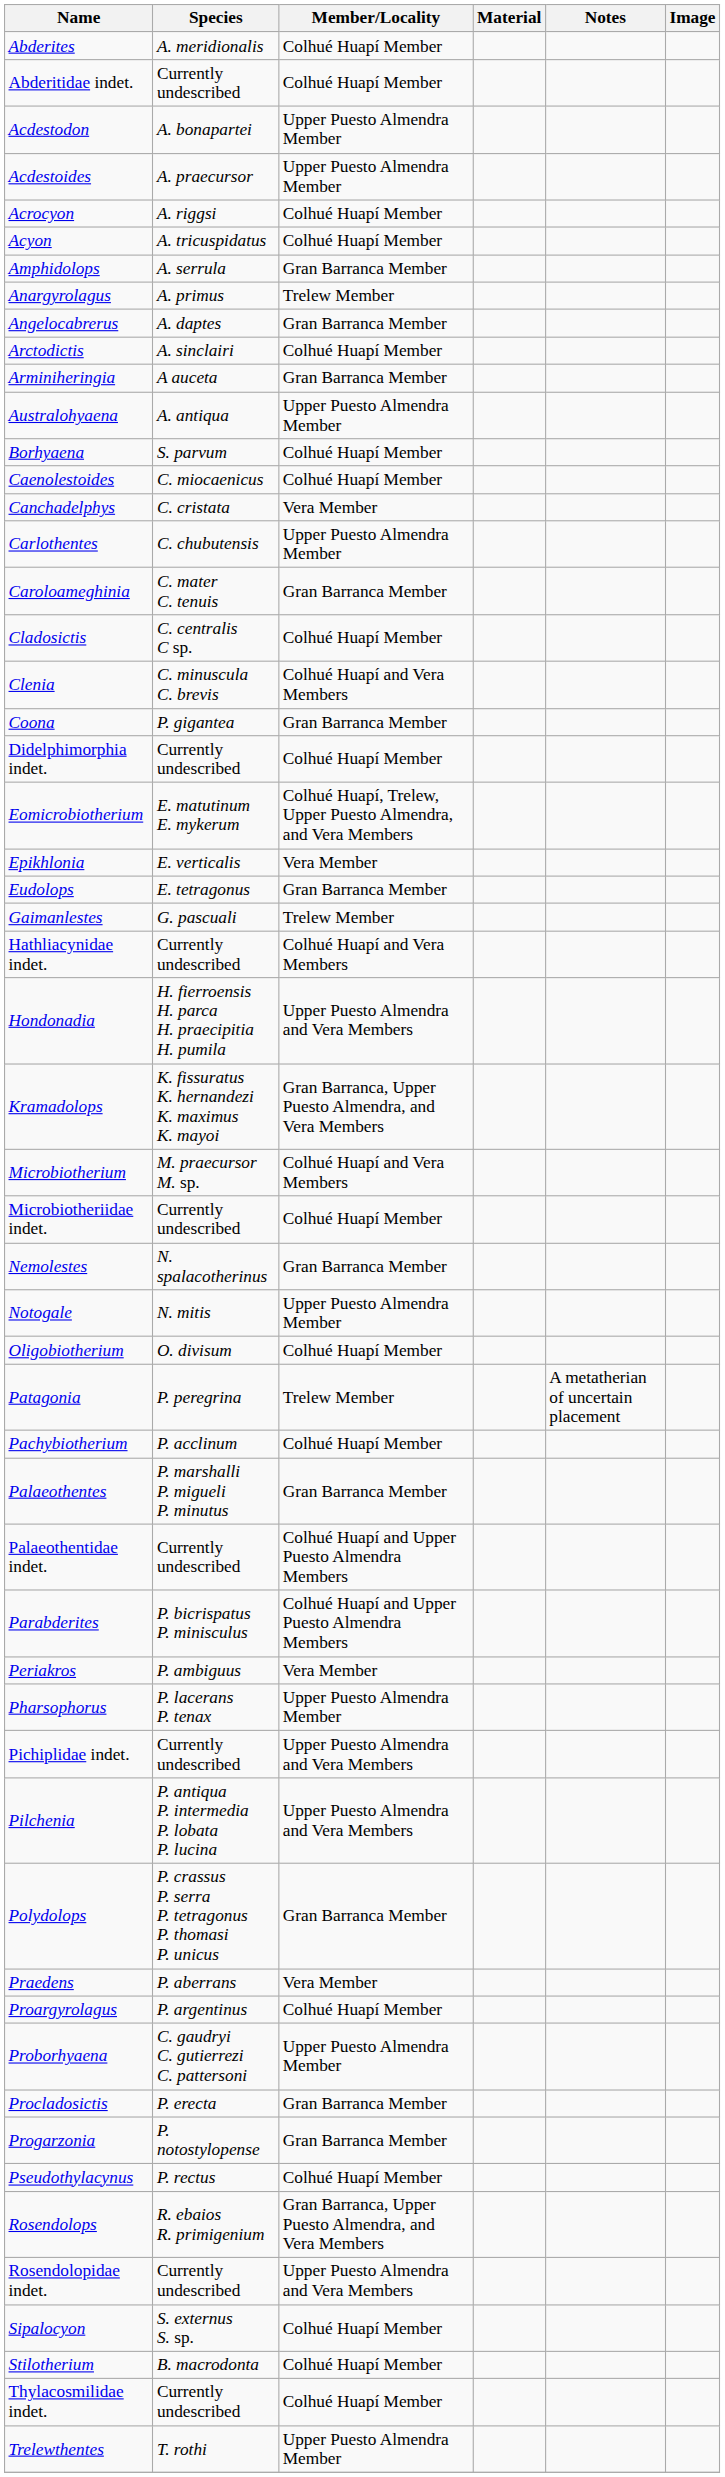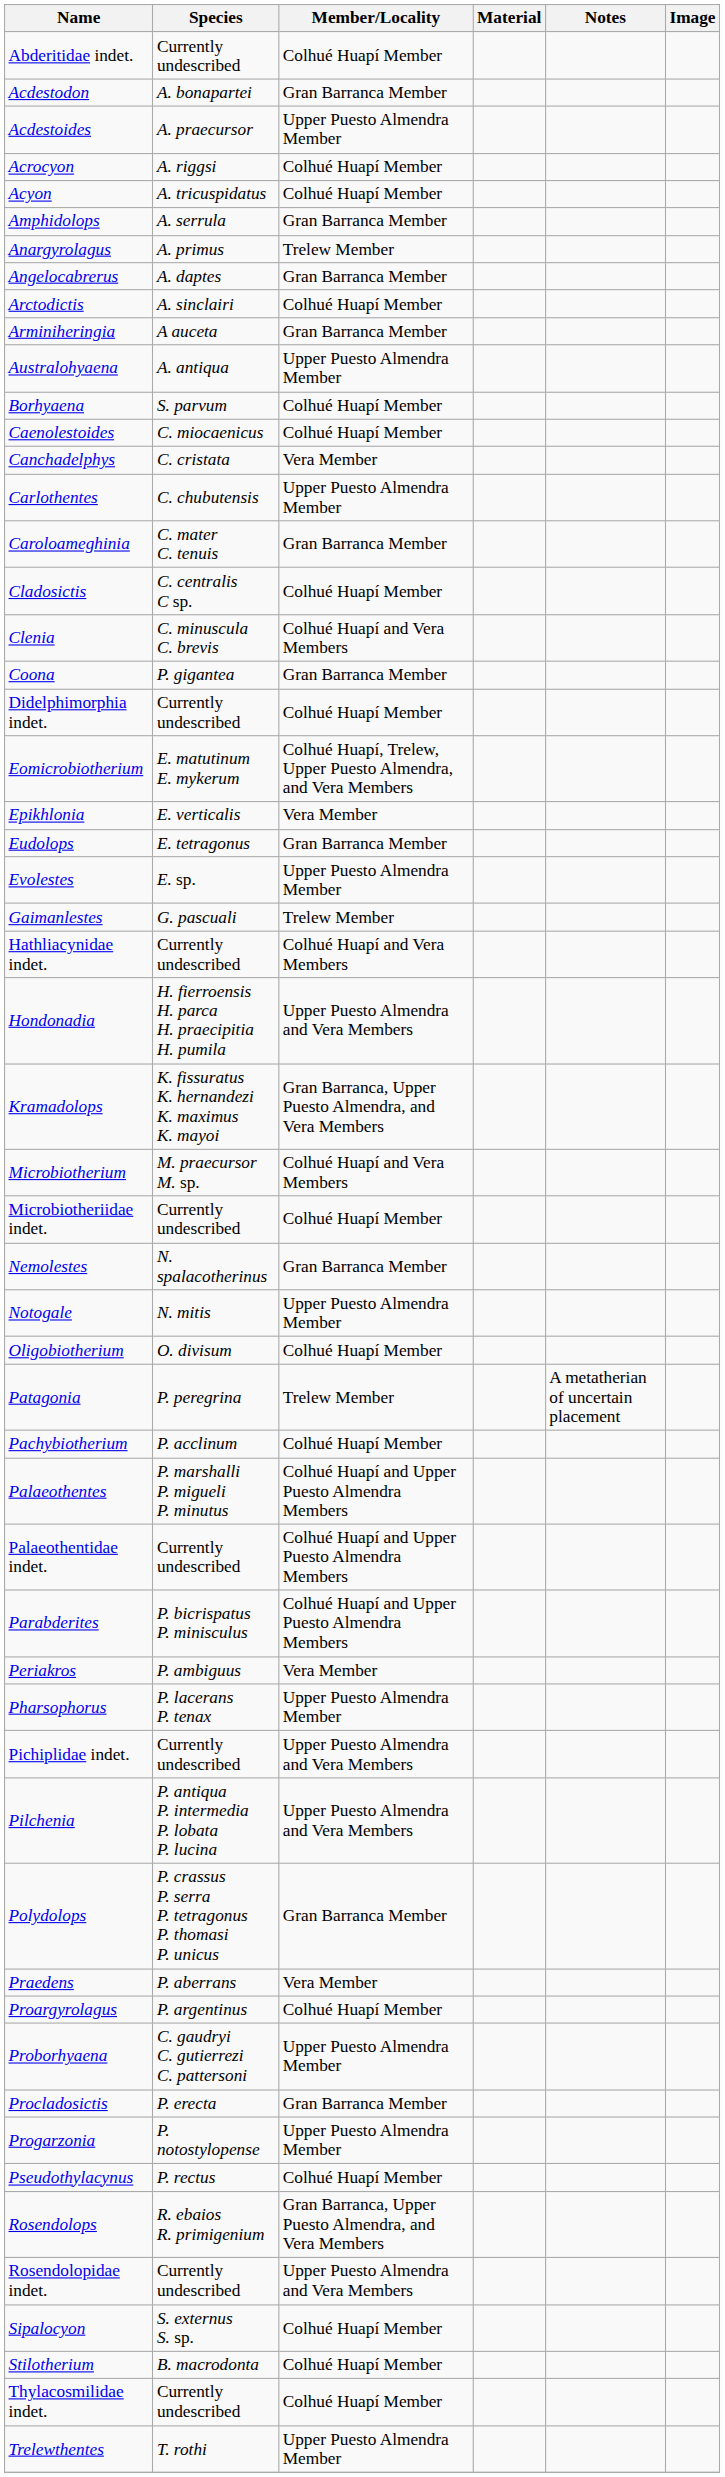 <table class="wikitable" align="center" width="75%">
 <tr>
 <th>Name</th>
 <th>Species</th>
 <th>Member/Locality</th>
 <th>Material</th>
 <th>Notes</th>
 <th>Image</th>
-</tr>
-<tr>
-<td><em><a href='#'>Abderites</a></em></td>
-<td><em>A. meridionalis</em></td>
-<td>Colhué Huapí Member</td>
-<td></td>
-<td></td>
-<td></td>
 </tr>
 <tr>
 <td><a href='#'>Abderitidae</a> indet.</td>
 <td>Currently undescribed</td>
 <td>Colhué Huapí Member</td>
 <td></td>
 <td></td>
 <td></td>
 </tr>
 <tr>
 <td><em><a href='#'>Acdestodon</a></em></td>
 <td><em>A. bonapartei</em></td>
-<td>Upper Puesto Almendra Member</td>
+<td>Gran Barranca Member</td>
 <td></td>
 <td></td>
 <td></td>
 </tr>
 <tr>
 <td><em><a href='#'>Acdestoides</a></em></td>
 <td><em>A. praecursor</em></td>
 <td>Upper Puesto Almendra Member</td>
 <td></td>
 <td></td>
 <td></td>
 </tr>
 <tr>
 <td><em><a href='#'>Acrocyon</a></em></td>
 <td><em>A. riggsi</em></td>
 <td>Colhué Huapí Member</td>
 <td></td>
 <td></td>
 <td></td>
 </tr>
 <tr>
 <td><em><a href='#'>Acyon</a></em></td>
 <td><em>A. tricuspidatus</em></td>
 <td>Colhué Huapí Member</td>
 <td></td>
 <td></td>
 <td></td>
 </tr>
 <tr>
 <td><em><a href='#'>Amphidolops</a></em></td>
 <td><em>A. serrula</em></td>
 <td>Gran Barranca Member</td>
 <td></td>
 <td></td>
 <td></td>
 </tr>
 <tr>
 <td><em><a href='#'>Anargyrolagus</a></em></td>
 <td><em>A. primus</em></td>
 <td>Trelew Member</td>
 <td></td>
 <td></td>
 <td></td>
 </tr>
 <tr>
 <td><em><a href='#'>Angelocabrerus</a></em></td>
 <td><em>A. daptes</em></td>
 <td>Gran Barranca Member</td>
 <td></td>
 <td></td>
 <td></td>
 </tr>
 <tr>
 <td><em><a href='#'>Arctodictis</a></em></td>
 <td><em>A. sinclairi</em></td>
 <td>Colhué Huapí Member</td>
 <td></td>
 <td></td>
 <td></td>
 </tr>
 <tr>
 <td><em><a href='#'>Arminiheringia</a></em></td>
 <td><em>A auceta</em></td>
 <td>Gran Barranca Member</td>
 <td></td>
 <td></td>
 <td></td>
 </tr>
 <tr>
 <td><em><a href='#'>Australohyaena</a></em></td>
 <td><em>A. antiqua</em></td>
 <td>Upper Puesto Almendra Member</td>
 <td></td>
 <td></td>
 <td></td>
 </tr>
 <tr>
 <td><em><a href='#'>Borhyaena</a></em></td>
 <td><em>S. parvum</em></td>
 <td>Colhué Huapí Member</td>
 <td></td>
 <td></td>
 <td></td>
 </tr>
 <tr>
 <td><em><a href='#'>Caenolestoides</a></em></td>
 <td><em>C. miocaenicus</em></td>
 <td>Colhué Huapí Member</td>
 <td></td>
 <td></td>
 <td></td>
 </tr>
 <tr>
 <td><em><a href='#'>Canchadelphys</a></em></td>
 <td><em>C. cristata</em></td>
 <td>Vera Member</td>
 <td></td>
 <td></td>
 <td></td>
 </tr>
 <tr>
 <td><em><a href='#'>Carlothentes</a></em></td>
 <td><em>C. chubutensis</em></td>
 <td>Upper Puesto Almendra Member</td>
 <td></td>
 <td></td>
 <td></td>
 </tr>
 <tr>
 <td><em><a href='#'>Caroloameghinia</a></em></td>
 <td><em>C. mater</em><br><em>C. tenuis</em></td>
 <td>Gran Barranca Member</td>
 <td></td>
 <td></td>
 <td></td>
 </tr>
 <tr>
 <td><em><a href='#'>Cladosictis</a></em></td>
 <td><em>C. centralis</em><br><em>C</em> sp.</td>
 <td>Colhué Huapí Member</td>
 <td></td>
 <td></td>
 <td></td>
 </tr>
 <tr>
 <td><em><a href='#'>Clenia</a></em></td>
 <td><em>C. minuscula</em><br><em>C. brevis</em></td>
 <td>Colhué Huapí and Vera Members</td>
 <td></td>
 <td></td>
 <td></td>
 </tr>
 <tr>
 <td><em><a href='#'>Coona</a></em></td>
 <td><em>P. gigantea</em></td>
 <td>Gran Barranca Member</td>
 <td></td>
 <td></td>
 <td></td>
 </tr>
 <tr>
 <td><a href='#'>Didelphimorphia</a> indet.</td>
 <td>Currently undescribed</td>
 <td>Colhué Huapí Member</td>
 <td></td>
 <td></td>
 <td></td>
 </tr>
 <tr>
 <td><em><a href='#'>Eomicrobiotherium</a></em></td>
 <td><em>E. matutinum</em><br><em>E. mykerum</em></td>
 <td>Colhué Huapí, Trelew, Upper Puesto Almendra, and Vera Members</td>
 <td></td>
 <td></td>
 <td></td>
 </tr>
 <tr>
 <td><em><a href='#'>Epikhlonia</a></em></td>
 <td><em>E. verticalis</em></td>
 <td>Vera Member</td>
 <td></td>
 <td></td>
 <td></td>
 </tr>
 <tr>
 <td><em><a href='#'>Eudolops</a></em></td>
 <td><em>E. tetragonus</em></td>
 <td>Gran Barranca Member</td>
 <td></td>
 <td></td>
 <td></td>
 </tr>
 <tr>
+<td><em><a href='#'>Evolestes</a></em></td>
+<td><em>E.</em> sp.</td>
+<td>Upper Puesto Almendra Member</td>
+<td></td>
+<td></td>
+<td></td>
+</tr>
+<tr>
 <td><em><a href='#'>Gaimanlestes</a></em></td>
 <td><em>G. pascuali</em></td>
 <td>Trelew Member</td>
 <td></td>
 <td></td>
 <td></td>
 </tr>
 <tr>
 <td><a href='#'>Hathliacynidae</a> indet.</td>
 <td>Currently undescribed</td>
 <td>Colhué Huapí and Vera Members</td>
 <td></td>
 <td></td>
 <td></td>
 </tr>
 <tr>
 <td><em><a href='#'>Hondonadia</a></em></td>
 <td><em>H. fierroensis</em><br><em>H. parca</em><br><em>H. praecipitia</em><br><em>H. pumila</em></td>
 <td>Upper Puesto Almendra and Vera Members</td>
 <td></td>
 <td></td>
 <td></td>
 </tr>
 <tr>
 <td><em><a href='#'>Kramadolops</a></em></td>
 <td><em>K. fissuratus</em><br><em>K. hernandezi</em><br><em>K. maximus</em><br><em>K. mayoi</em></td>
 <td>Gran Barranca, Upper Puesto Almendra, and Vera Members</td>
 <td></td>
 <td></td>
 <td></td>
 </tr>
 <tr>
 <td><em><a href='#'>Microbiotherium</a></em></td>
 <td><em>M. praecursor</em><br><em>M.</em> sp.</td>
 <td>Colhué Huapí and Vera Members</td>
 <td></td>
 <td></td>
 <td></td>
 </tr>
 <tr>
 <td><a href='#'>Microbiotheriidae</a> indet.</td>
 <td>Currently undescribed</td>
 <td>Colhué Huapí Member</td>
 <td></td>
 <td></td>
 <td></td>
 </tr>
 <tr>
 <td><em><a href='#'>Nemolestes</a></em></td>
 <td><em>N. spalacotherinus</em></td>
 <td>Gran Barranca Member</td>
 <td></td>
 <td></td>
 <td></td>
 </tr>
 <tr>
 <td><em><a href='#'>Notogale</a></em></td>
 <td><em>N. mitis</em></td>
 <td>Upper Puesto Almendra Member</td>
 <td></td>
 <td></td>
 <td></td>
 </tr>
 <tr>
 <td><em><a href='#'>Oligobiotherium</a></em></td>
 <td><em>O. divisum</em></td>
 <td>Colhué Huapí Member</td>
 <td></td>
 <td></td>
 <td></td>
 </tr>
 <tr>
 <td><em><a href='#'>Patagonia</a></em></td>
 <td><em>P. peregrina</em></td>
 <td>Trelew Member</td>
 <td></td>
 <td>A metatherian of uncertain placement</td>
 <td></td>
 </tr>
 <tr>
 <td><em><a href='#'>Pachybiotherium</a></em></td>
 <td><em>P. acclinum</em></td>
 <td>Colhué Huapí Member</td>
 <td></td>
 <td></td>
 <td></td>
 </tr>
 <tr>
 <td><em><a href='#'>Palaeothentes</a></em></td>
 <td><em>P. marshalli</em><br><em>P. migueli</em><br><em>P. minutus</em></td>
-<td>Gran Barranca Member</td>
+<td>Colhué Huapí and Upper Puesto Almendra Members</td>
 <td></td>
 <td></td>
 <td></td>
 </tr>
 <tr>
 <td><a href='#'>Palaeothentidae</a> indet.</td>
 <td>Currently undescribed</td>
 <td>Colhué Huapí and Upper Puesto Almendra Members</td>
 <td></td>
 <td></td>
 <td></td>
 </tr>
 <tr>
 <td><em><a href='#'>Parabderites</a></em></td>
 <td><em>P. bicrispatus</em><br><em>P. minisculus</em></td>
 <td>Colhué Huapí and Upper Puesto Almendra Members</td>
 <td></td>
 <td></td>
 <td></td>
 </tr>
 <tr>
 <td><em><a href='#'>Periakros</a></em></td>
 <td><em>P. ambiguus</em></td>
 <td>Vera Member</td>
 <td></td>
 <td></td>
 <td></td>
 </tr>
 <tr>
 <td><em><a href='#'>Pharsophorus</a></em></td>
 <td><em>P. lacerans</em><br><em>P. tenax</em></td>
 <td>Upper Puesto Almendra Member</td>
 <td></td>
 <td></td>
 <td></td>
 </tr>
 <tr>
 <td><a href='#'>Pichiplidae</a> indet.</td>
 <td>Currently undescribed</td>
 <td>Upper Puesto Almendra and Vera Members</td>
 <td></td>
 <td></td>
 <td></td>
 </tr>
 <tr>
 <td><em><a href='#'>Pilchenia</a></em></td>
 <td><em>P. antiqua</em><br><em>P. intermedia</em><br><em>P. lobata</em><br><em>P. lucina</em></td>
 <td>Upper Puesto Almendra and Vera Members</td>
 <td></td>
 <td></td>
 <td></td>
 </tr>
 <tr>
 <td><em><a href='#'>Polydolops</a></em></td>
 <td><em>P. crassus</em><br><em>P. serra</em><br><em>P. tetragonus</em><br><em>P. thomasi</em><br><em>P. unicus</em></td>
 <td>Gran Barranca Member</td>
 <td></td>
 <td></td>
 <td></td>
 </tr>
 <tr>
 <td><em><a href='#'>Praedens</a></em></td>
 <td><em>P. aberrans</em></td>
 <td>Vera Member</td>
 <td></td>
 <td></td>
 <td></td>
 </tr>
 <tr>
 <td><em><a href='#'>Proargyrolagus</a></em></td>
 <td><em>P. argentinus</em></td>
 <td>Colhué Huapí Member</td>
 <td></td>
 <td></td>
 <td></td>
 </tr>
 <tr>
 <td><em><a href='#'>Proborhyaena</a></em></td>
 <td><em>C. gaudryi</em><br><em>C. gutierrezi</em><br><em>C. pattersoni</em></td>
 <td>Upper Puesto Almendra Member</td>
 <td></td>
 <td></td>
 <td></td>
 </tr>
 <tr>
 <td><em><a href='#'>Procladosictis</a></em></td>
 <td><em>P. erecta</em></td>
 <td>Gran Barranca Member</td>
 <td></td>
 <td></td>
 <td></td>
 </tr>
 <tr>
 <td><em><a href='#'>Progarzonia</a></em></td>
 <td><em>P. notostylopense</em></td>
-<td>Gran Barranca Member</td>
+<td>Upper Puesto Almendra Member</td>
 <td></td>
 <td></td>
 <td></td>
 </tr>
 <tr>
 <td><em><a href='#'>Pseudothylacynus</a></em></td>
 <td><em>P. rectus</em></td>
 <td>Colhué Huapí Member</td>
 <td></td>
 <td></td>
 <td></td>
 </tr>
 <tr>
 <td><em><a href='#'>Rosendolops</a></em></td>
 <td><em>R. ebaios</em><br><em>R. primigenium</em></td>
 <td>Gran Barranca, Upper Puesto Almendra, and Vera Members</td>
 <td></td>
 <td></td>
 <td></td>
 </tr>
 <tr>
 <td><a href='#'>Rosendolopidae</a> indet.</td>
 <td>Currently undescribed</td>
 <td>Upper Puesto Almendra and Vera Members</td>
 <td></td>
 <td></td>
 <td></td>
 </tr>
 <tr>
 <td><em><a href='#'>Sipalocyon</a></em></td>
 <td><em>S. externus</em><br><em>S.</em> sp.</td>
 <td>Colhué Huapí Member</td>
 <td></td>
 <td></td>
 <td></td>
 </tr>
 <tr>
 <td><em><a href='#'>Stilotherium</a></em></td>
 <td><em>B. macrodonta</em></td>
 <td>Colhué Huapí Member</td>
 <td></td>
 <td></td>
 <td></td>
 </tr>
 <tr>
 <td><a href='#'>Thylacosmilidae</a> indet.</td>
 <td>Currently undescribed</td>
 <td>Colhué Huapí Member</td>
 <td></td>
 <td></td>
 <td></td>
 </tr>
 <tr>
 <td><em><a href='#'>Trelewthentes</a></em></td>
 <td><em>T. rothi</em></td>
 <td>Upper Puesto Almendra Member</td>
 <td></td>
 <td></td>
 <td></td>
 </tr>
 <tr>
 </tr>
 </table>
